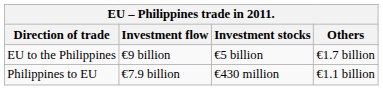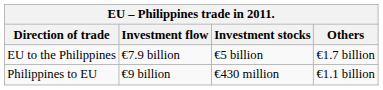 <table class="wikitable">
 <tr>
 <th colspan=5>EU – Philippines trade in 2011.</th>
 </tr>
 <tr>
 <th>Direction of trade</th>
 <th>Investment flow</th>
 <th>Investment stocks</th>
 <th>Others</th>
 </tr>
 <tr>
 <td>EU to the Philippines</td>
-<td>€9 billion</td>
+<td>€7.9 billion</td>
 <td>€5 billion</td>
 <td>€1.7 billion</td>
 </tr>
 <tr>
 <td>Philippines to EU</td>
-<td>€7.9 billion</td>
+<td>€9 billion</td>
 <td>€430 million</td>
 <td>€1.1 billion</td>
 </tr>
 </table>
